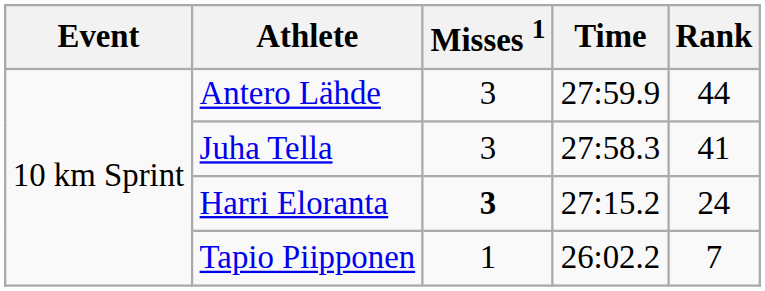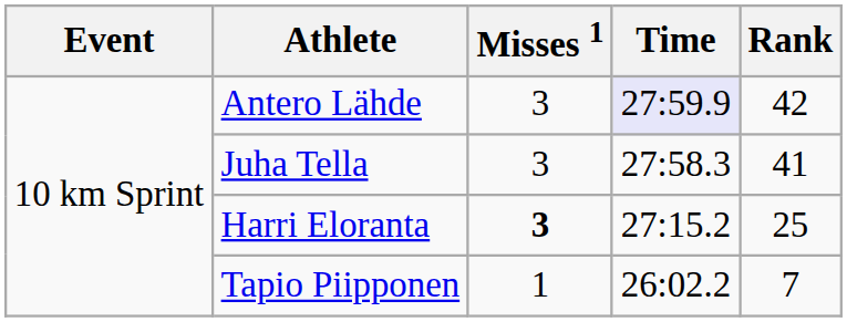 <table class="wikitable" style="font-size:90%">
 <tr>
 <th>Event</th>
 <th>Athlete</th>
 <th>Misses <sup>1</sup></th>
 <th>Time</th>
 <th>Rank</th>
 </tr>
 <tr>
 <td rowspan="4">10 km Sprint</td>
 <td><a href='#'>Antero Lähde</a></td>
 <td align="center">3</td>
-<td align="center">27:59.9</td>
-<td align="center">44</td>
+<td align="center" style="background: lavender;">27:59.9</td>
+<td align="center">42</td>
 </tr>
 <tr>
 <td><a href='#'>Juha Tella</a></td>
 <td align="center">3</td>
 <td align="center">27:58.3</td>
 <td align="center">41</td>
 </tr>
 <tr>
 <td><a href='#'>Harri Eloranta</a></td>
 <td align="center"><strong>3</strong></td>
 <td align="center">27:15.2</td>
-<td align="center">24</td>
+<td align="center">25</td>
 </tr>
 <tr>
 <td><a href='#'>Tapio Piipponen</a></td>
 <td align="center">1</td>
 <td align="center">26:02.2</td>
 <td align="center">7</td>
 </tr>
 </table>
